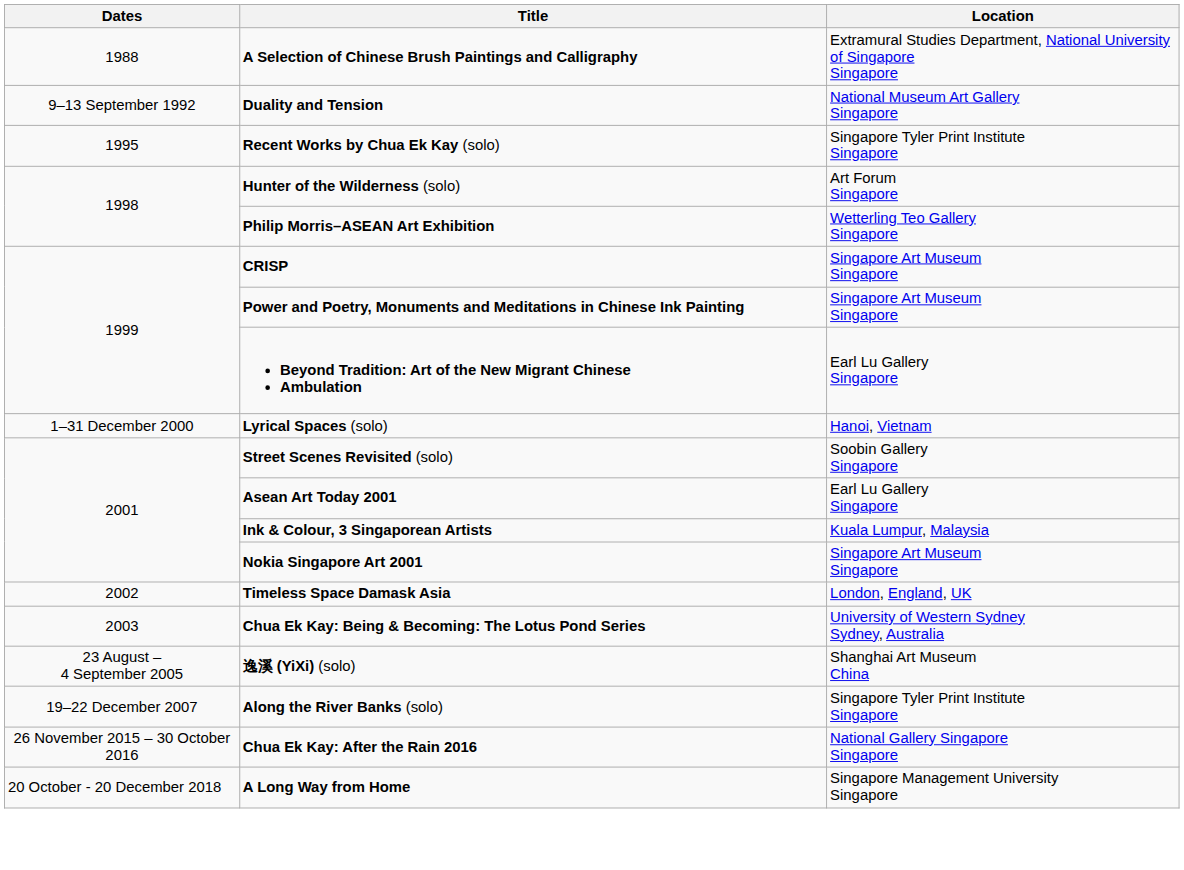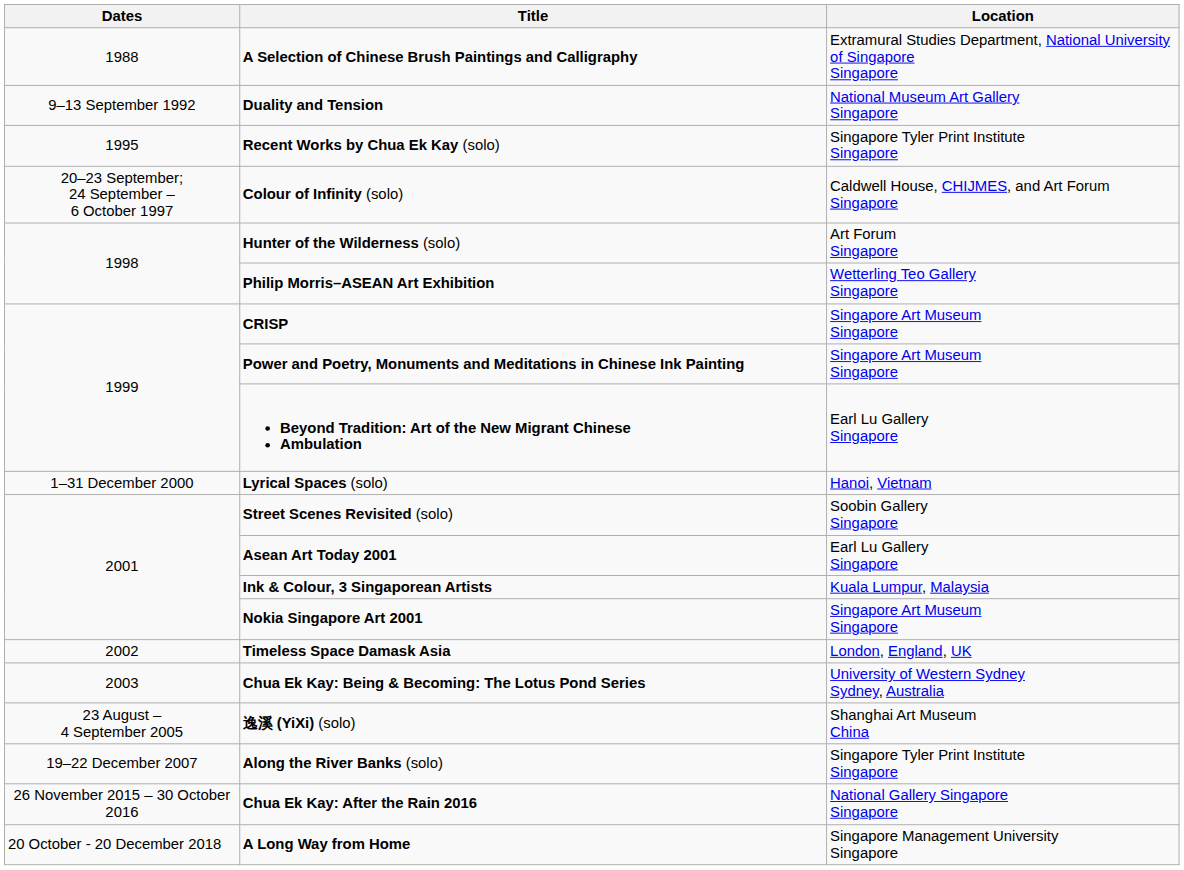 <table class=wikitable width=100%>
 <tr>
 <th width=20%>Dates</th>
 <th width=50%>Title</th>
 <th width=30%>Location</th>
 </tr>
 <tr>
 <td align=center>1988</td>
 <td><strong>A Selection of Chinese Brush Paintings and Calligraphy</strong></td>
 <td>Extramural Studies Department, <a href='#'>National University of Singapore</a><br><a href='#'>Singapore</a></td>
 </tr>
 <tr>
 <td align=center>9–13 September 1992</td>
 <td><strong>Duality and Tension</strong></td>
 <td><a href='#'>National Museum Art Gallery</a><br><a href='#'>Singapore</a></td>
 </tr>
 <tr>
 <td align=center>1995</td>
 <td><strong>Recent Works by Chua Ek Kay</strong> (solo)</td>
 <td valign=top>Singapore Tyler Print Institute<br><a href='#'>Singapore</a></td>
+</tr>
+<tr>
+<td align=center>20–23 September;<br>24 September –<br>6 October 1997</td>
+<td><strong>Colour of Infinity</strong> (solo)</td>
+<td>Caldwell House, <a href='#'>CHIJMES</a>, and Art Forum<br><a href='#'>Singapore</a></td>
 </tr>
 <tr>
 <td align=center rowspan=2>1998</td>
 <td><strong>Hunter of the Wilderness</strong> (solo)</td>
 <td>Art Forum<br><a href='#'>Singapore</a></td>
 </tr>
 <tr>
 <td><strong>Philip Morris–ASEAN Art Exhibition</strong></td>
 <td><a href='#'>Wetterling Teo Gallery</a><br><a href='#'>Singapore</a></td>
 </tr>
 <tr>
 <td align=center rowspan=3>1999</td>
 <td><strong>CRISP</strong></td>
 <td><a href='#'>Singapore Art Museum</a><br><a href='#'>Singapore</a></td>
 </tr>
 <tr>
 <td><strong>Power and Poetry, Monuments and Meditations in Chinese Ink Painting</strong></td>
 <td><a href='#'>Singapore Art Museum</a><br><a href='#'>Singapore</a></td>
 </tr>
 <tr>
 <td><br><ul><li><strong>Beyond Tradition: Art of the New Migrant Chinese</strong></li><li><strong>Ambulation</strong></li></ul></td>
 <td>Earl Lu Gallery<br><a href='#'>Singapore</a></td>
 </tr>
 <tr>
 <td align=center>1–31 December 2000</td>
 <td><strong>Lyrical Spaces</strong> (solo)</td>
 <td><a href='#'>Hanoi</a>, <a href='#'>Vietnam</a></td>
 </tr>
 <tr>
 <td align=center rowspan=4>2001</td>
 <td><strong>Street Scenes Revisited</strong> (solo)</td>
 <td>Soobin Gallery<br><a href='#'>Singapore</a></td>
 </tr>
 <tr>
 <td><strong>Asean Art Today 2001</strong></td>
 <td>Earl Lu Gallery<br><a href='#'>Singapore</a></td>
 </tr>
 <tr>
 <td><strong>Ink & Colour, 3 Singaporean Artists</strong></td>
 <td><a href='#'>Kuala Lumpur</a>, <a href='#'>Malaysia</a></td>
 </tr>
 <tr>
 <td><strong>Nokia Singapore Art 2001</strong></td>
 <td><a href='#'>Singapore Art Museum</a><br><a href='#'>Singapore</a></td>
 </tr>
 <tr>
 <td align=center>2002</td>
 <td><strong>Timeless Space Damask Asia</strong></td>
 <td><a href='#'>London</a>, <a href='#'>England</a>, <a href='#'>UK</a></td>
 </tr>
 <tr>
 <td align=center>2003</td>
 <td><strong>Chua Ek Kay: Being & Becoming: The Lotus Pond Series</strong></td>
 <td><a href='#'>University of Western Sydney</a><br><a href='#'>Sydney</a>, <a href='#'>Australia</a></td>
 </tr>
 <tr>
 <td align=center>23 August –<br>4 September 2005</td>
 <td><strong>逸溪 (YiXi)</strong> (solo)</td>
 <td>Shanghai Art Museum<br><a href='#'>China</a></td>
 </tr>
 <tr>
 <td align=center>19–22 December 2007</td>
 <td><strong>Along the River Banks</strong> (solo)</td>
 <td>Singapore Tyler Print Institute<br><a href='#'>Singapore</a></td>
 </tr>
 <tr>
 <td align=center>26 November 2015 – 30 October 2016</td>
 <td><strong>Chua Ek Kay: After the Rain 2016</strong></td>
 <td><a href='#'>National Gallery Singapore</a><br><a href='#'>Singapore</a></td>
 </tr>
 <tr>
 <td>20 October - 20 December 2018</td>
 <td><strong>A Long Way from Home</strong></td>
 <td>Singapore Management University<br>Singapore</td>
 </tr>
 </table>
